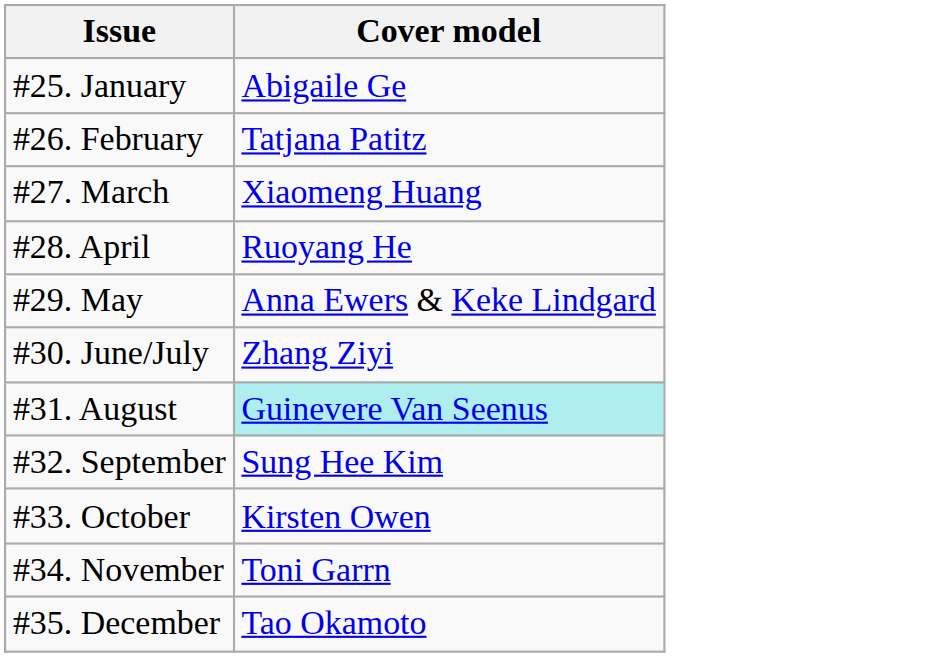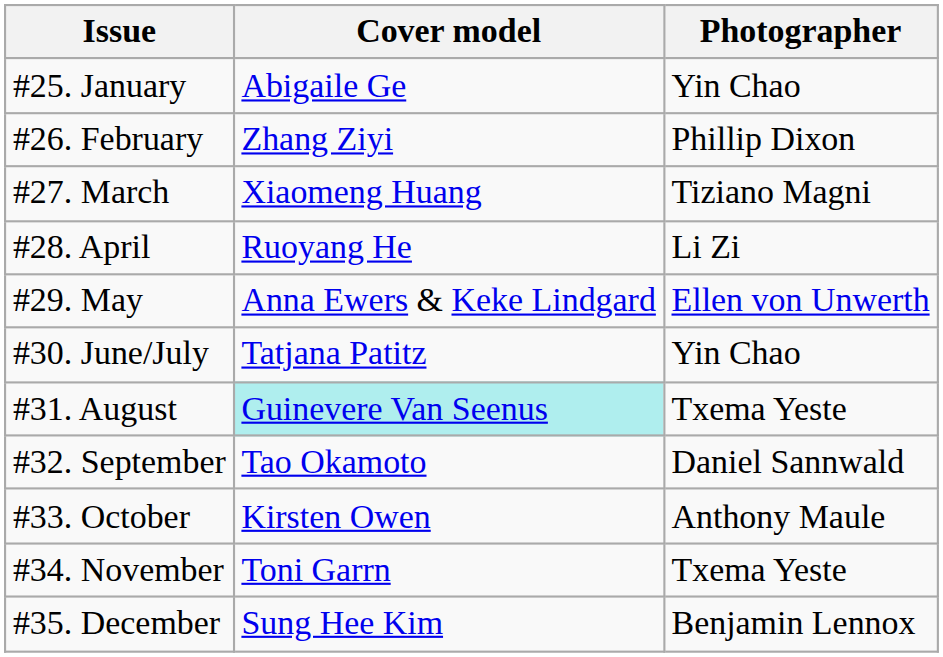 <table class="sortable wikitable">
 <tr>
 <th>Issue</th>
 <th>Cover model</th>
+<th>Photographer</th>
 </tr>
 <tr>
 <td>#25. January</td>
 <td><a href='#'>Abigaile Ge</a></td>
+<td>Yin Chao</td>
 </tr>
 <tr>
 <td>#26. February</td>
-<td><a href='#'>Tatjana Patitz</a></td>
+<td><a href='#'>Zhang Ziyi</a></td>
+<td>Phillip Dixon</td>
 </tr>
 <tr>
 <td>#27. March</td>
 <td><a href='#'>Xiaomeng Huang</a></td>
+<td>Tiziano Magni</td>
 </tr>
 <tr>
 <td>#28. April</td>
 <td><a href='#'>Ruoyang He</a></td>
+<td>Li Zi</td>
 </tr>
 <tr>
 <td>#29. May</td>
 <td><a href='#'>Anna Ewers</a> & <a href='#'>Keke Lindgard</a></td>
+<td><a href='#'>Ellen von Unwerth</a></td>
 </tr>
 <tr>
 <td>#30. June/July</td>
-<td><a href='#'>Zhang Ziyi</a></td>
+<td><a href='#'>Tatjana Patitz</a></td>
+<td>Yin Chao</td>
 </tr>
 <tr>
 <td>#31. August</td>
 <td style="background: paleturquoise;"><a href='#'>Guinevere Van Seenus</a></td>
+<td>Txema Yeste</td>
 </tr>
 <tr>
 <td>#32. September</td>
-<td><a href='#'>Sung Hee Kim</a></td>
+<td><a href='#'>Tao Okamoto</a></td>
+<td>Daniel Sannwald</td>
 </tr>
 <tr>
 <td>#33. October</td>
 <td><a href='#'>Kirsten Owen</a></td>
+<td>Anthony Maule</td>
 </tr>
 <tr>
 <td>#34. November</td>
 <td><a href='#'>Toni Garrn</a></td>
+<td>Txema Yeste</td>
 </tr>
 <tr>
 <td>#35. December</td>
-<td><a href='#'>Tao Okamoto</a></td>
+<td><a href='#'>Sung Hee Kim</a></td>
+<td>Benjamin Lennox</td>
 </tr>
 </table>
